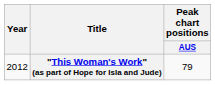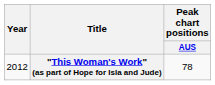 <table class="wikitable plainrowheaders" style="text-align:center;" border="1">
 <tr>
 <th scope="col" rowspan="2">Year</th>
 <th scope="col" rowspan="2">Title</th>
 <th scope="col" colspan="1">Peak chart positions</th>
 </tr>
 <tr>
 <th scope="col" style="width:3em;font-size:85%;"><a href='#'>AUS</a><br></th>
 </tr>
 <tr>
 <td>2012</td>
 <th scope="row">"<a href='#'>This Woman's Work</a>"<br><small>(as part of Hope for Isla and Jude)</small></th>
-<td>79</td>
+<td>78</td>
 </tr>
 </table>
